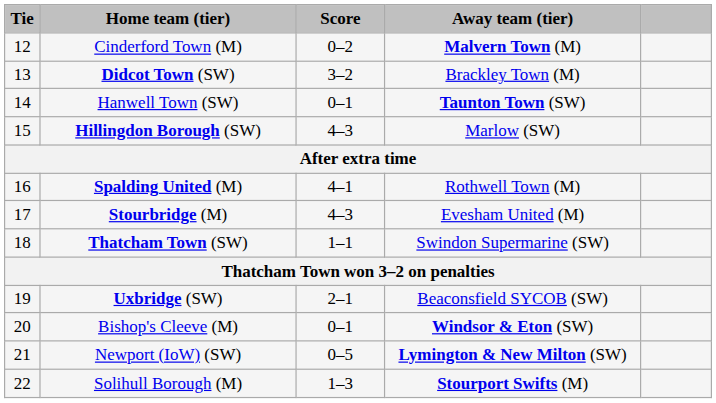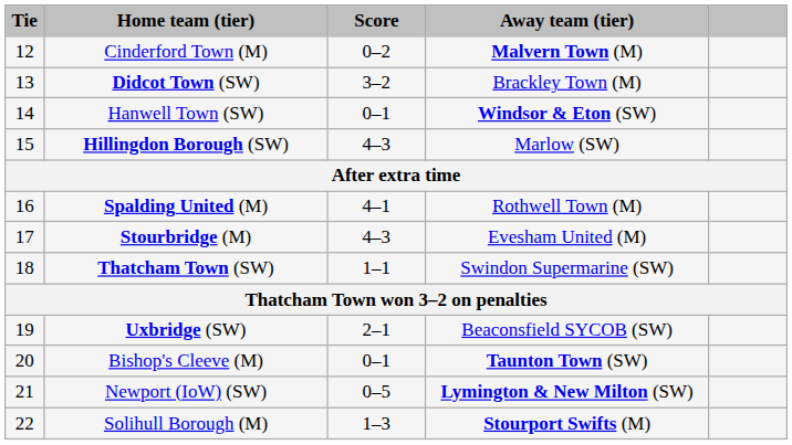 <table class="wikitable" style="width: 600px; background:WhiteSmoke; text-align:center; font-size:90%">
 <tr>
 <td scope="col" style="width:  5.00%; background:silver;"><strong>Tie</strong></td>
 <td scope="col" style="width: 36.25%; background:silver;"><strong>Home team (tier)</strong></td>
 <td scope="col" style="width: 12.50%; background:silver;"><strong>Score</strong></td>
 <td scope="col" style="width: 36.25%; background:silver;"><strong>Away team (tier)</strong></td>
 <td scope="col" style="width: 10.00%; background:silver;"><strong></strong></td>
 </tr>
 <tr>
 <td>12</td>
 <td><a href='#'>Cinderford Town</a> (M)</td>
 <td>0–2</td>
 <td><strong><a href='#'>Malvern Town</a></strong> (M)</td>
 <td></td>
 </tr>
 <tr>
 <td>13</td>
 <td><strong><a href='#'>Didcot Town</a></strong> (SW)</td>
 <td>3–2</td>
 <td><a href='#'>Brackley Town</a> (M)</td>
 <td></td>
 </tr>
 <tr>
 <td>14</td>
 <td><a href='#'>Hanwell Town</a> (SW)</td>
 <td>0–1</td>
-<td><strong><a href='#'>Taunton Town</a></strong> (SW)</td>
+<td><strong><a href='#'>Windsor & Eton</a></strong> (SW)</td>
 <td></td>
 </tr>
 <tr>
 <td>15</td>
 <td><strong><a href='#'>Hillingdon Borough</a></strong> (SW)</td>
 <td>4–3</td>
 <td><a href='#'>Marlow</a> (SW)</td>
 <td></td>
 </tr>
 <tr>
 <th colspan="5">After extra time</th>
 </tr>
 <tr>
 <td>16</td>
 <td><strong><a href='#'>Spalding United</a></strong> (M)</td>
 <td>4–1</td>
 <td><a href='#'>Rothwell Town</a> (M)</td>
 <td></td>
 </tr>
 <tr>
 <td>17</td>
 <td><strong><a href='#'>Stourbridge</a></strong> (M)</td>
 <td>4–3</td>
 <td><a href='#'>Evesham United</a> (M)</td>
 <td></td>
 </tr>
 <tr>
 <td>18</td>
 <td><strong><a href='#'>Thatcham Town</a></strong> (SW)</td>
 <td>1–1</td>
 <td><a href='#'>Swindon Supermarine</a> (SW)</td>
 <td></td>
 </tr>
 <tr>
 <th colspan="5">Thatcham Town won 3–2 on penalties</th>
 </tr>
 <tr>
 <td>19</td>
 <td><strong><a href='#'>Uxbridge</a></strong> (SW)</td>
 <td>2–1</td>
 <td><a href='#'>Beaconsfield SYCOB</a> (SW)</td>
 <td></td>
 </tr>
 <tr>
 <td>20</td>
 <td><a href='#'>Bishop's Cleeve</a> (M)</td>
 <td>0–1</td>
-<td><strong><a href='#'>Windsor & Eton</a></strong> (SW)</td>
+<td><strong><a href='#'>Taunton Town</a></strong> (SW)</td>
 <td></td>
 </tr>
 <tr>
 <td>21</td>
 <td><a href='#'>Newport (IoW)</a> (SW)</td>
 <td>0–5</td>
 <td><strong><a href='#'>Lymington & New Milton</a></strong> (SW)</td>
 <td></td>
 </tr>
 <tr>
 <td>22</td>
 <td><a href='#'>Solihull Borough</a> (M)</td>
 <td>1–3</td>
 <td><strong><a href='#'>Stourport Swifts</a></strong> (M)</td>
 <td></td>
 </tr>
 </table>
